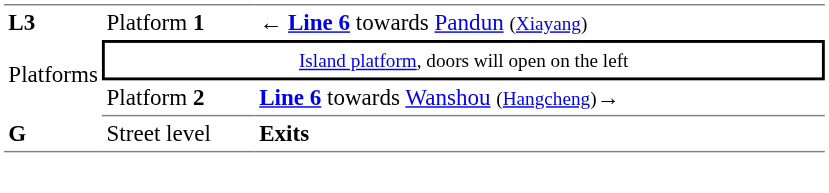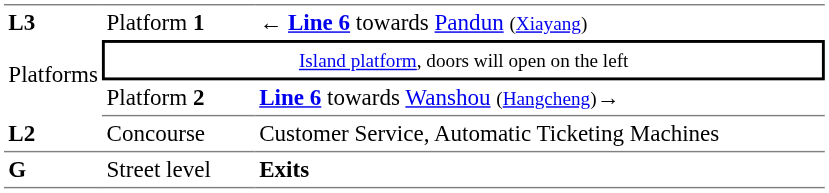 <table border="0" cellspacing="0" cellpadding="3">
 <tr>
 <td rowspan="3" style="border-top:solid 1px gray;" width="50" valign="top"><strong>L3<br></strong><br>Platforms</td>
 <td style="border-top:solid 1px gray;" width="100" valign="top">Platform <strong>1</strong></td>
 <td style="border-top:solid 1px gray;" width="390" valign="top">← <a href='#'><span><span><strong>Line 6</strong></span></span></a> towards <a href='#'>Pandun</a> <small>(<a href='#'>Xiayang</a>)</small></td>
 </tr>
 <tr>
 <td colspan="2" style="border-right:solid 2px black;border-left:solid 2px black;border-top:solid 2px black;border-bottom:solid 2px black;text-align:center;"><small><a href='#'>Island platform</a>, doors will open on the left</small></td>
 </tr>
 <tr>
 <td style="border-bottom:solid 1px gray;">Platform <strong>2</strong></td>
 <td style="border-bottom:solid 1px gray;"> <a href='#'><span><span><strong>Line 6</strong></span></span></a> towards <a href='#'>Wanshou</a> <small>(<a href='#'>Hangcheng</a>)</small>→</td>
 </tr>
 <tr>
+<td style="border-bottom:solid 1px gray;" valign="top" width="50"><strong>L2<br></strong></td>
+<td style="border-bottom:solid 1px gray;" valign="top" width="100">Concourse</td>
+<td style="border-bottom:solid 1px gray;" valign="top" width="390">Customer Service, Automatic Ticketing Machines</td>
+</tr>
+<tr>
 <td style="border-bottom:solid 1px gray;" valign="top"><strong>G</strong></td>
 <td style="border-bottom:solid 1px gray;" valign="top">Street level</td>
 <td style="border-bottom:solid 1px gray;" valign="top"><strong>Exits</strong></td>
 </tr>
 </table>
